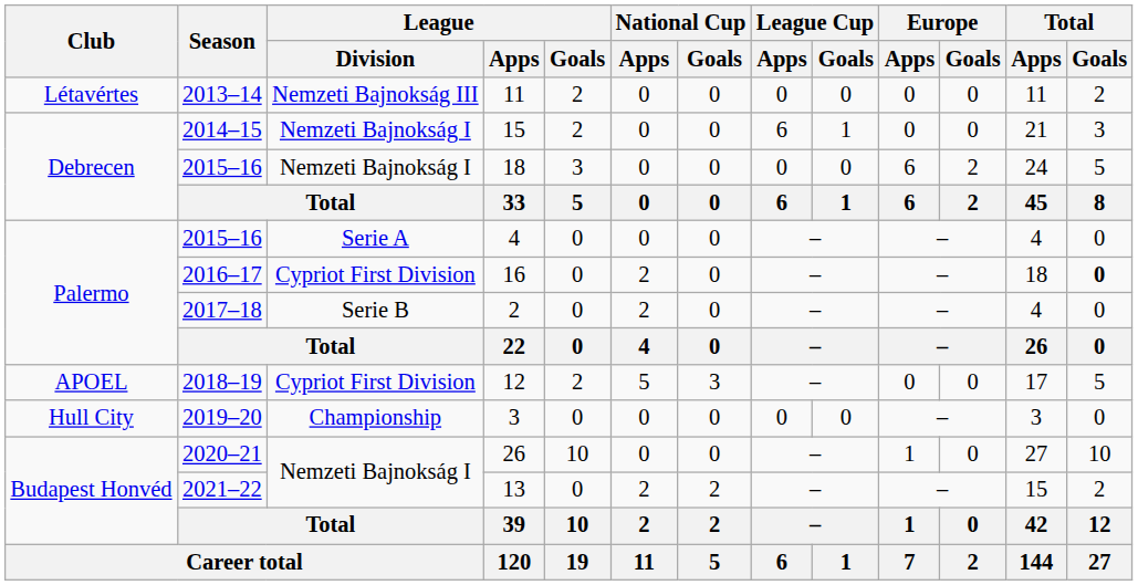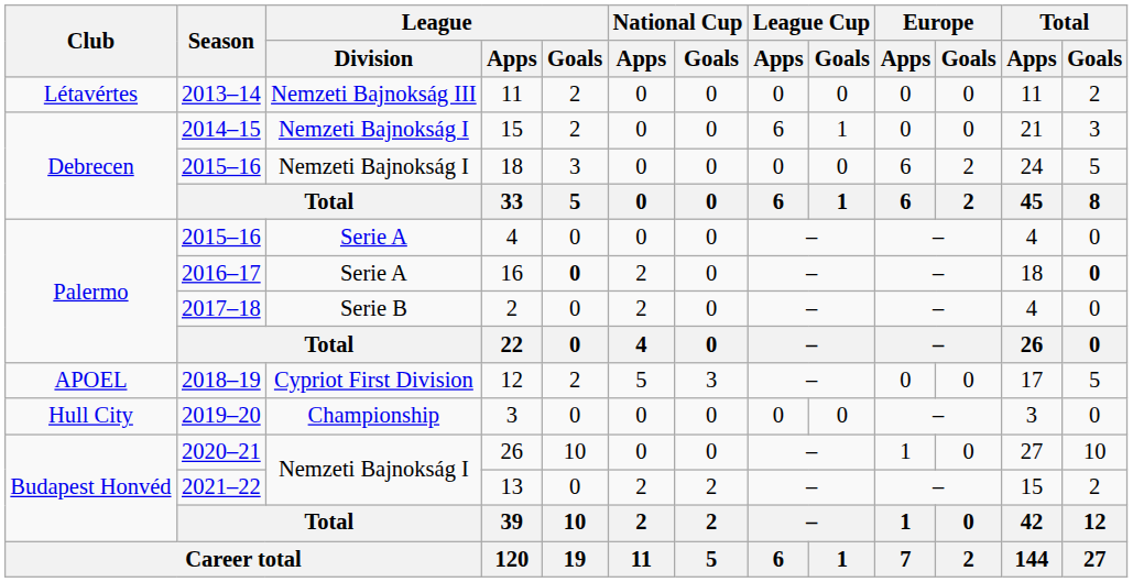 <table class=wikitable style=text-align:center>
 <tr>
 <th rowspan=2>Club</th>
 <th rowspan=2>Season</th>
 <th colspan=3>League</th>
 <th colspan=2>National Cup</th>
 <th colspan=2>League Cup</th>
 <th colspan=2>Europe</th>
 <th colspan=2>Total</th>
 </tr>
 <tr>
 <th>Division</th>
 <th>Apps</th>
 <th>Goals</th>
 <th>Apps</th>
 <th>Goals</th>
 <th>Apps</th>
 <th>Goals</th>
 <th>Apps</th>
 <th>Goals</th>
 <th>Apps</th>
 <th>Goals</th>
 </tr>
 <tr>
 <td><a href='#'>Létavértes</a></td>
 <td><a href='#'>2013–14</a></td>
 <td><a href='#'>Nemzeti Bajnokság III</a></td>
 <td>11</td>
 <td>2</td>
 <td>0</td>
 <td>0</td>
 <td>0</td>
 <td>0</td>
 <td>0</td>
 <td>0</td>
 <td>11</td>
 <td>2</td>
 </tr>
 <tr>
 <td rowspan="3"><a href='#'>Debrecen</a></td>
 <td><a href='#'>2014–15</a></td>
 <td><a href='#'>Nemzeti Bajnokság I</a></td>
 <td>15</td>
 <td>2</td>
 <td>0</td>
 <td>0</td>
 <td>6</td>
 <td>1</td>
 <td>0</td>
 <td>0</td>
 <td>21</td>
 <td>3</td>
 </tr>
 <tr>
 <td><a href='#'>2015–16</a></td>
 <td>Nemzeti Bajnokság I</td>
 <td>18</td>
 <td>3</td>
 <td>0</td>
 <td>0</td>
 <td>0</td>
 <td>0</td>
 <td>6</td>
 <td>2</td>
 <td>24</td>
 <td>5</td>
 </tr>
 <tr>
 <th colspan="2">Total</th>
 <th>33</th>
 <th>5</th>
 <th>0</th>
 <th>0</th>
 <th>6</th>
 <th>1</th>
 <th>6</th>
 <th>2</th>
 <th>45</th>
 <th>8</th>
 </tr>
 <tr>
 <td rowspan="4"><a href='#'>Palermo</a></td>
 <td><a href='#'>2015–16</a></td>
 <td><a href='#'>Serie A</a></td>
 <td>4</td>
 <td>0</td>
 <td>0</td>
 <td>0</td>
 <td colspan="2">–</td>
 <td colspan="2">–</td>
 <td>4</td>
 <td>0</td>
 </tr>
 <tr>
 <td><a href='#'>2016–17</a></td>
-<td><a href='#'>Cypriot First Division</a></td>
+<td>Serie A</td>
 <td>16</td>
-<td>0</td>
+<td><strong>0</strong></td>
 <td>2</td>
 <td>0</td>
 <td colspan="2">–</td>
 <td colspan="2">–</td>
 <td>18</td>
 <td><strong>0</strong></td>
 </tr>
 <tr>
 <td><a href='#'>2017–18</a></td>
 <td>Serie B</td>
 <td>2</td>
 <td>0</td>
 <td>2</td>
 <td>0</td>
 <td colspan="2">–</td>
 <td colspan="2">–</td>
 <td>4</td>
 <td>0</td>
 </tr>
 <tr>
 <th colspan="2">Total</th>
 <th>22</th>
 <th>0</th>
 <th>4</th>
 <th>0</th>
 <th colspan="2">–</th>
 <th colspan="2">–</th>
 <th>26</th>
 <th>0</th>
 </tr>
 <tr>
 <td><a href='#'>APOEL</a></td>
 <td><a href='#'>2018–19</a></td>
 <td><a href='#'>Cypriot First Division</a></td>
 <td>12</td>
 <td>2</td>
 <td>5</td>
 <td>3</td>
 <td colspan="2">–</td>
 <td>0</td>
 <td>0</td>
 <td>17</td>
 <td>5</td>
 </tr>
 <tr>
 <td><a href='#'>Hull City</a></td>
 <td><a href='#'>2019–20</a></td>
 <td><a href='#'>Championship</a></td>
 <td>3</td>
 <td>0</td>
 <td>0</td>
 <td>0</td>
 <td>0</td>
 <td>0</td>
 <td colspan="2">–</td>
 <td>3</td>
 <td>0</td>
 </tr>
 <tr>
 <td rowspan="3"><a href='#'>Budapest Honvéd</a></td>
 <td><a href='#'>2020–21</a></td>
 <td rowspan="2">Nemzeti Bajnokság I</td>
 <td>26</td>
 <td>10</td>
 <td>0</td>
 <td>0</td>
 <td colspan="2">–</td>
 <td>1</td>
 <td>0</td>
 <td>27</td>
 <td>10</td>
 </tr>
 <tr>
 <td><a href='#'>2021–22</a></td>
 <td>13</td>
 <td>0</td>
 <td>2</td>
 <td>2</td>
 <td colspan="2">–</td>
 <td colspan="2">–</td>
 <td>15</td>
 <td>2</td>
 </tr>
 <tr>
 <th colspan="2">Total</th>
 <th>39</th>
 <th>10</th>
 <th>2</th>
 <th>2</th>
 <th colspan="2">–</th>
 <th>1</th>
 <th>0</th>
 <th>42</th>
 <th>12</th>
 </tr>
 <tr>
 <th colspan="3">Career total</th>
 <th>120</th>
 <th>19</th>
 <th>11</th>
 <th>5</th>
 <th>6</th>
 <th>1</th>
 <th>7</th>
 <th>2</th>
 <th>144</th>
 <th>27</th>
 </tr>
 </table>
